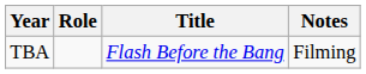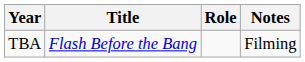 <table class="wikitable plainrowheaders">
 <tr>
 <th>Year</th>
+<th>Title</th>
 <th>Role</th>
-<th>Title</th>
 <th>Notes</th>
 </tr>
 <tr>
 <td>TBA</td>
+<td><em><a href='#'>Flash Before the Bang</a></em></td>
 <td></td>
-<td><em><a href='#'>Flash Before the Bang</a></em></td>
 <td>Filming</td>
 </tr>
 </table>
